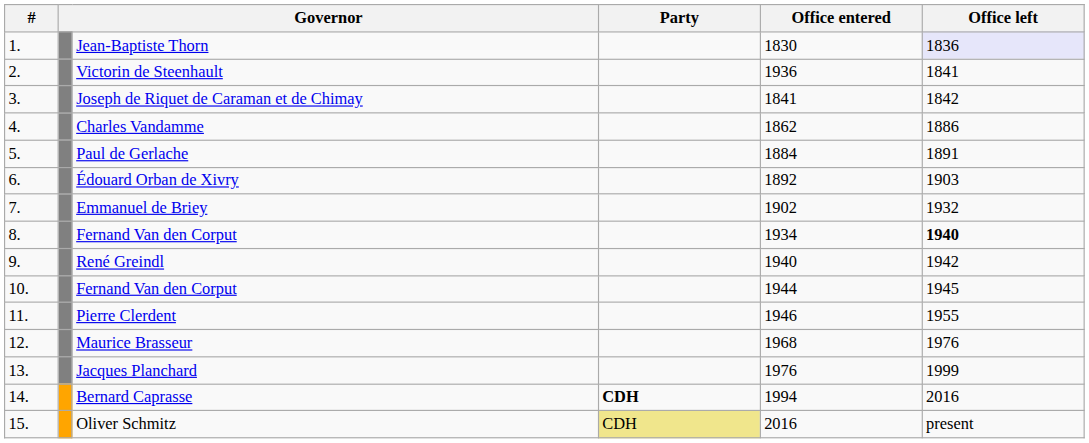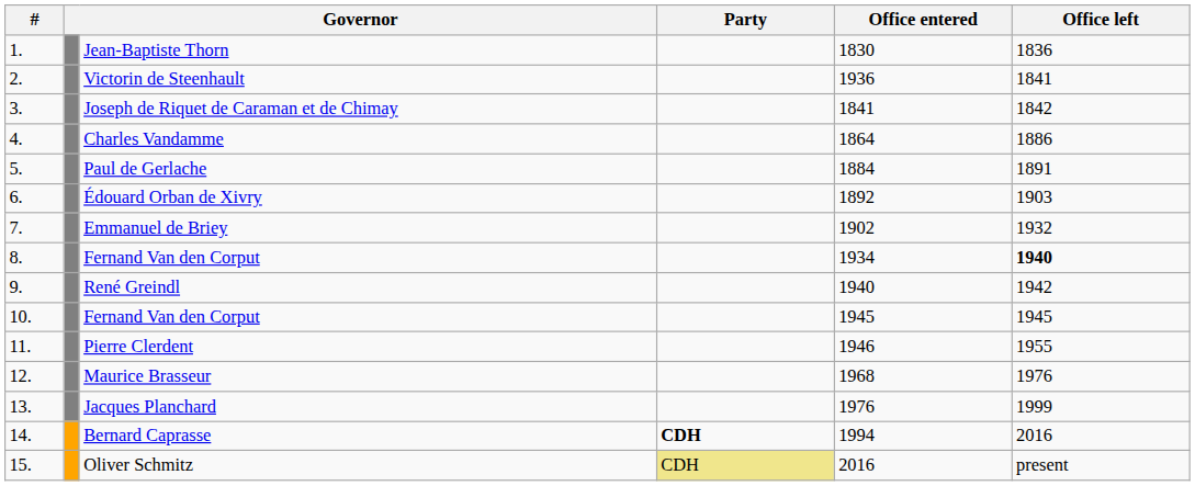 <table class="wikitable" style="text-align:left; font-size:90%; width:75%">
 <tr>
 <th>#</th>
 <th colspan=2 width=50%>Governor</th>
 <th width=15%>Party</th>
 <th width=15%>Office entered</th>
 <th width=15%>Office left</th>
 </tr>
 <tr>
 <td>1.</td>
 <td bgcolor="grey"></td>
 <td><a href='#'>Jean-Baptiste Thorn</a></td>
 <td></td>
 <td>1830</td>
-<td style="background: lavender;">1836</td>
+<td>1836</td>
 </tr>
 <tr>
 <td>2.</td>
 <td bgcolor="grey"></td>
 <td><a href='#'>Victorin de Steenhault</a></td>
 <td></td>
 <td>1936</td>
 <td>1841</td>
 </tr>
 <tr>
 <td>3.</td>
 <td bgcolor="grey"></td>
 <td><a href='#'>Joseph de Riquet de Caraman et de Chimay</a></td>
 <td></td>
 <td>1841</td>
 <td>1842</td>
 </tr>
 <tr>
 <td>4.</td>
 <td bgcolor="grey"></td>
 <td><a href='#'>Charles Vandamme</a></td>
 <td></td>
-<td>1862</td>
+<td>1864</td>
 <td>1886</td>
 </tr>
 <tr>
 <td>5.</td>
 <td bgcolor="grey"></td>
 <td><a href='#'>Paul de Gerlache</a></td>
 <td></td>
 <td>1884</td>
 <td>1891</td>
 </tr>
 <tr>
 <td>6.</td>
 <td bgcolor="grey"></td>
 <td><a href='#'>Édouard Orban de Xivry</a></td>
 <td></td>
 <td>1892</td>
 <td>1903</td>
 </tr>
 <tr>
 <td>7.</td>
 <td bgcolor="grey"></td>
 <td><a href='#'>Emmanuel de Briey</a></td>
 <td></td>
 <td>1902</td>
 <td>1932</td>
 </tr>
 <tr>
 <td>8.</td>
 <td bgcolor="grey"></td>
 <td><a href='#'>Fernand Van den Corput</a></td>
 <td></td>
 <td>1934</td>
 <td><strong>1940</strong></td>
 </tr>
 <tr>
 <td>9.</td>
 <td bgcolor="grey"></td>
 <td><a href='#'>René Greindl</a></td>
 <td></td>
 <td>1940</td>
 <td>1942</td>
 </tr>
 <tr>
 <td>10.</td>
 <td bgcolor="grey"></td>
 <td><a href='#'>Fernand Van den Corput</a></td>
 <td></td>
-<td>1944</td>
+<td>1945</td>
 <td>1945</td>
 </tr>
 <tr>
 <td>11.</td>
 <td bgcolor="grey"></td>
 <td><a href='#'>Pierre Clerdent</a></td>
 <td></td>
 <td>1946</td>
 <td>1955</td>
 </tr>
 <tr>
 <td>12.</td>
 <td bgcolor="grey"></td>
 <td><a href='#'>Maurice Brasseur</a></td>
 <td></td>
 <td>1968</td>
 <td>1976</td>
 </tr>
 <tr>
 <td>13.</td>
 <td bgcolor="grey"></td>
 <td><a href='#'>Jacques Planchard</a></td>
 <td></td>
 <td>1976</td>
 <td>1999</td>
 </tr>
 <tr>
 <td>14.</td>
 <td bgcolor="orange"></td>
 <td><a href='#'>Bernard Caprasse</a></td>
 <td><strong>CDH</strong></td>
 <td>1994</td>
 <td>2016</td>
 </tr>
 <tr>
 <td>15.</td>
 <td bgcolor="orange"></td>
 <td>Oliver Schmitz</td>
 <td style="background: khaki;">CDH</td>
 <td>2016</td>
 <td>present</td>
 </tr>
 </table>
